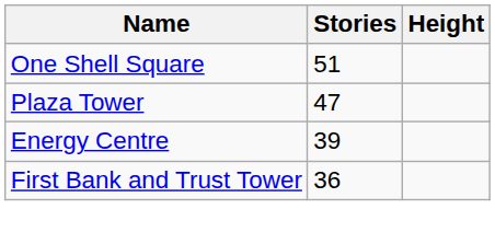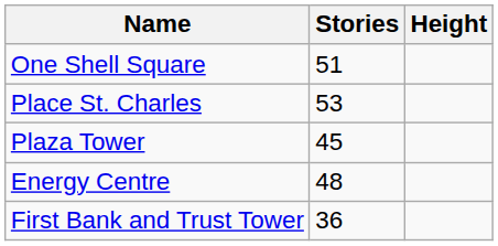 <table class="wikitable">
 <tr>
 <th>Name</th>
 <th>Stories</th>
 <th>Height</th>
 </tr>
 <tr>
 <td><a href='#'>One Shell Square</a></td>
 <td>51</td>
 <td></td>
 </tr>
 <tr>
+<td><a href='#'>Place St. Charles</a></td>
+<td>53</td>
+<td></td>
+</tr>
+<tr>
 <td><a href='#'>Plaza Tower</a></td>
-<td>47</td>
+<td>45</td>
 <td></td>
 </tr>
 <tr>
 <td><a href='#'>Energy Centre</a></td>
-<td>39</td>
+<td>48</td>
 <td></td>
 </tr>
 <tr>
 <td><a href='#'>First Bank and Trust Tower</a></td>
 <td>36</td>
 <td></td>
 </tr>
 </table>
